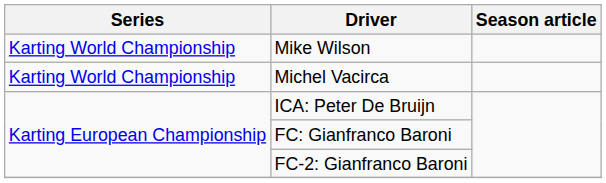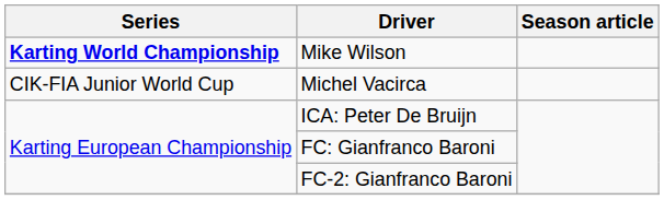 <table class="wikitable" style="font-size: 87%;">
 <tr>
 <th>Series</th>
 <th>Driver</th>
 <th>Season article</th>
 </tr>
 <tr>
-<td><a href='#'>Karting World Championship</a></td>
+<td><strong><a href='#'>Karting World Championship</a></strong></td>
 <td> Mike Wilson</td>
 <td></td>
 </tr>
 <tr>
-<td><a href='#'>Karting World Championship</a></td>
+<td>CIK-FIA Junior World Cup</td>
 <td> Michel Vacirca</td>
 <td></td>
 </tr>
 <tr>
 <td rowspan=3><a href='#'>Karting European Championship</a></td>
 <td>ICA:  Peter De Bruijn</td>
 <td rowspan=3></td>
 </tr>
 <tr>
 <td>FC:  Gianfranco Baroni</td>
 </tr>
 <tr>
 <td>FC-2:  Gianfranco Baroni</td>
 </tr>
 <tr>
 </tr>
 </table>
